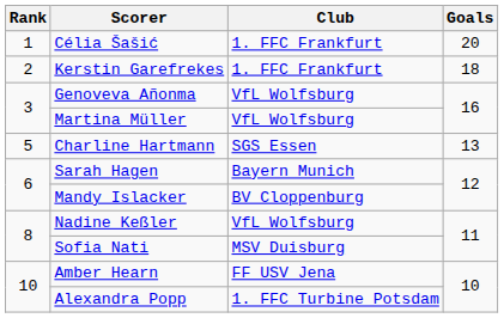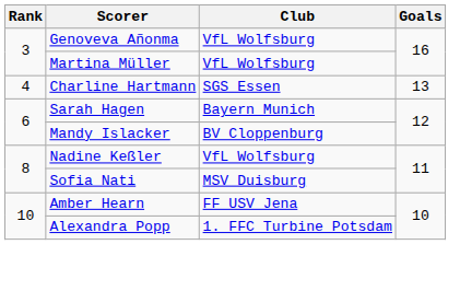 <table class="wikitable" style="text-align:center">
 <tr>
 <th>Rank</th>
 <th>Scorer</th>
 <th>Club</th>
 <th>Goals</th>
-</tr>
-<tr>
-<td>1</td>
-<td align="left"> <a href='#'>Célia Šašić</a></td>
-<td align="left"><a href='#'>1. FFC Frankfurt</a></td>
-<td>20</td>
-</tr>
-<tr>
-<td>2</td>
-<td align="left"> <a href='#'>Kerstin Garefrekes</a></td>
-<td align="left"><a href='#'>1. FFC Frankfurt</a></td>
-<td>18</td>
 </tr>
 <tr>
 <td rowspan=2>3</td>
 <td align="left"> <a href='#'>Genoveva Añonma</a></td>
 <td align="left"><a href='#'>VfL Wolfsburg</a></td>
 <td rowspan=2>16</td>
 </tr>
 <tr>
 <td align="left"> <a href='#'>Martina Müller</a></td>
 <td align="left"><a href='#'>VfL Wolfsburg</a></td>
 </tr>
 <tr>
-<td>5</td>
+<td>4</td>
 <td align="left"> <a href='#'>Charline Hartmann</a></td>
 <td align="left"><a href='#'>SGS Essen</a></td>
 <td>13</td>
 </tr>
 <tr>
 <td rowspan=2>6</td>
 <td align="left"> <a href='#'>Sarah Hagen</a></td>
 <td align="left"><a href='#'>Bayern Munich</a></td>
 <td rowspan=2>12</td>
 </tr>
 <tr>
 <td align="left"> <a href='#'>Mandy Islacker</a></td>
 <td align="left"><a href='#'>BV Cloppenburg</a></td>
 </tr>
 <tr>
 <td rowspan=2>8</td>
 <td align="left"> <a href='#'>Nadine Keßler</a></td>
 <td align="left"><a href='#'>VfL Wolfsburg</a></td>
 <td rowspan=2>11</td>
 </tr>
 <tr>
 <td align="left"> <a href='#'>Sofia Nati</a></td>
 <td align="left"><a href='#'>MSV Duisburg</a></td>
 </tr>
 <tr>
 <td rowspan=2>10</td>
 <td align="left"> <a href='#'>Amber Hearn</a></td>
 <td align="left"><a href='#'>FF USV Jena</a></td>
 <td rowspan=2>10</td>
 </tr>
 <tr>
 <td align="left"> <a href='#'>Alexandra Popp</a></td>
 <td align="left"><a href='#'>1. FFC Turbine Potsdam</a></td>
 </tr>
 </table>
